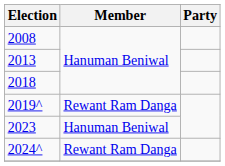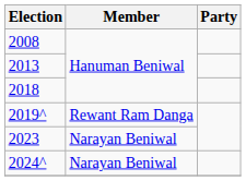 <table class="wikitable sortable">
 <tr>
 <th>Election</th>
 <th>Member</th>
 <th colspan="2">Party</th>
 </tr>
 <tr>
 <td><a href='#'>2008</a></td>
 <td rowspan="3"><a href='#'>Hanuman Beniwal</a></td>
 <td></td>
 </tr>
 <tr>
 <td><a href='#'>2013</a></td>
 <td></td>
 </tr>
 <tr>
 <td><a href='#'>2018</a></td>
 <td></td>
 </tr>
 <tr>
 <td><a href='#'>2019^</a></td>
 <td><a href='#'>Rewant Ram Danga</a></td>
 </tr>
 <tr>
 <td><a href='#'>2023</a></td>
-<td><a href='#'>Hanuman Beniwal</a></td>
+<td><a href='#'>Narayan Beniwal</a></td>
 </tr>
 <tr>
 <td><a href='#'>2024^</a></td>
-<td><a href='#'>Rewant Ram Danga</a></td>
+<td><a href='#'>Narayan Beniwal</a></td>
 <td></td>
 </tr>
 <tr>
 </tr>
 </table>
